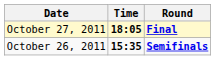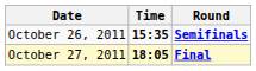 <table class="wikitable">
 <tr>
 <th>Date</th>
 <th>Time</th>
 <th>Round</th>
 </tr>
+<tr>
+<td>October 26, 2011</td>
+<td><strong>15:35</strong></td>
+<td><strong><a href='#'>Semifinals</a></strong></td>
+</tr>
 <tr style=background:lemonchiffon>
 <td>October 27, 2011</td>
 <td><strong>18:05</strong></td>
 <td><strong><a href='#'>Final</a></strong></td>
 </tr>
-<tr>
-<td>October 26, 2011</td>
-<td><strong>15:35</strong></td>
-<td><strong><a href='#'>Semifinals</a></strong></td>
-</tr>
 </table>
